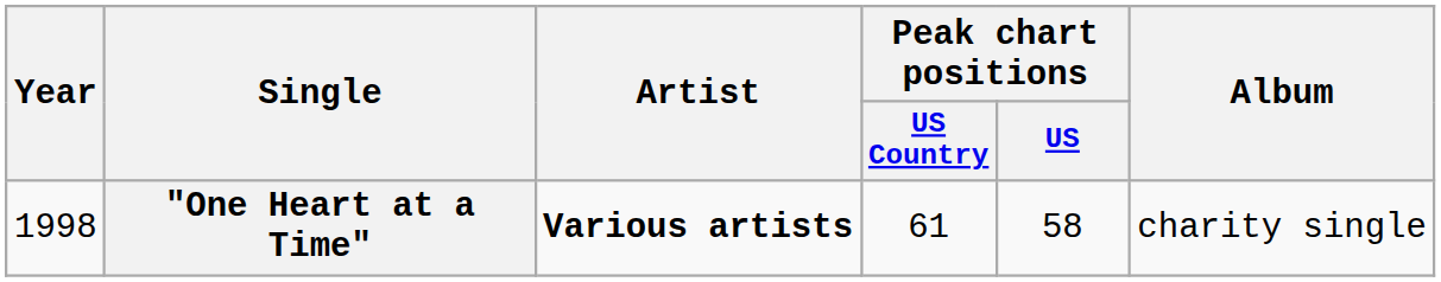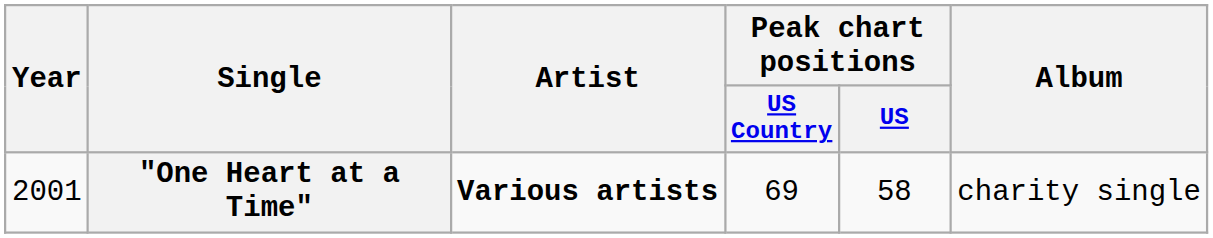 <table class="wikitable plainrowheaders" style="text-align:center;">
 <tr>
 <th rowspan="2">Year</th>
 <th rowspan="2" style="width:12em;">Single</th>
 <th rowspan="2">Artist</th>
 <th colspan="2">Peak chart<br>positions</th>
 <th rowspan="2">Album</th>
 </tr>
 <tr style="font-size:smaller;">
 <th width="45"><a href='#'>US Country</a></th>
 <th width="45"><a href='#'>US</a></th>
 </tr>
 <tr>
-<td>1998</td>
+<td>2001</td>
 <th scope="row">"One Heart at a Time"</th>
 <td><strong>Various artists</strong></td>
-<td>61</td>
+<td>69</td>
 <td>58</td>
 <td align="left">charity single</td>
 </tr>
 </table>
